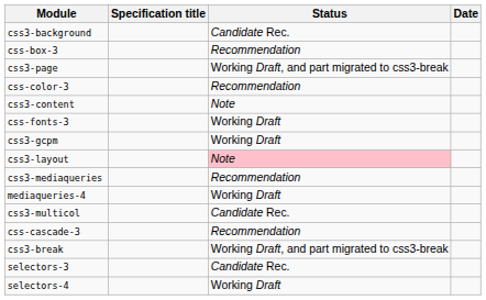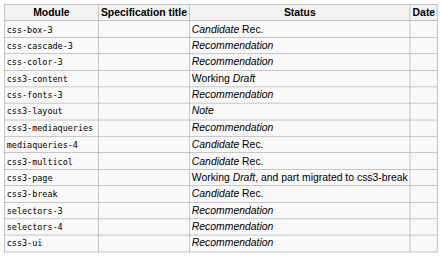 <table class="wikitable sortable">
 <tr>
 <th>Module</th>
 <th>Specification title</th>
 <th>Status</th>
 <th>Date</th>
 </tr>
 <tr>
-<td><samp>css3-background</samp></td>
-<td> </td>
+<td><samp>css-box-3</samp></td>
+<td></td>
 <td><em>Candidate</em> Rec.</td>
 <td align="right"></td>
 </tr>
 <tr>
-<td><samp>css-box-3</samp></td>
-<td></td>
+<td><samp>css-cascade-3</samp></td>
+<td> </td>
 <td><em>Recommendation</em></td>
-<td align="right"></td>
-</tr>
-<tr>
-<td><samp>css3-page</samp></td>
-<td></td>
-<td>Working <em>Draft</em>, and part migrated to css3-break</td>
 <td align="right"></td>
 </tr>
 <tr>
 <td><samp>css-color-3</samp></td>
 <td></td>
 <td><em>Recommendation</em></td>
 <td align="right"></td>
 </tr>
 <tr>
 <td><samp>css3-content</samp></td>
 <td> </td>
-<td><em>Note</em></td>
+<td>Working <em>Draft</em></td>
 <td align="right"></td>
 </tr>
 <tr>
 <td><samp>css-fonts-3</samp></td>
 <td></td>
-<td>Working <em>Draft</em></td>
-<td align="right"></td>
-</tr>
-<tr>
-<td><samp>css3-gcpm</samp></td>
-<td></td>
-<td>Working <em>Draft</em></td>
+<td><em>Recommendation</em></td>
 <td align="right"></td>
 </tr>
 <tr>
 <td><samp>css3-layout</samp></td>
 <td></td>
-<td style="background: pink;"><em>Note</em></td>
+<td><em>Note</em></td>
 <td align="right"></td>
 </tr>
 <tr>
 <td><samp>css3-mediaqueries</samp> </td>
 <td></td>
 <td><em>Recommendation</em></td>
 <td align="right"></td>
 </tr>
 <tr>
 <td><samp>mediaqueries-4</samp> </td>
 <td></td>
-<td>Working <em>Draft</em></td>
+<td><em>Candidate</em> Rec.</td>
 <td align="right"></td>
 </tr>
 <tr>
 <td><samp>css3-multicol</samp> </td>
 <td></td>
 <td><em>Candidate</em> Rec.</td>
 <td align="right"></td>
 </tr>
 <tr>
-<td><samp>css-cascade-3</samp></td>
-<td> </td>
-<td><em>Recommendation</em></td>
+<td><samp>css3-page</samp></td>
+<td></td>
+<td>Working <em>Draft</em>, and part migrated to css3-break</td>
 <td align="right"></td>
 </tr>
 <tr>
 <td><samp>css3-break</samp></td>
 <td></td>
-<td>Working <em>Draft</em>, and part migrated to css3-break</td>
+<td><em>Candidate</em> Rec.</td>
 <td align="right"></td>
 </tr>
 <tr>
 <td><samp>selectors-3</samp></td>
 <td></td>
-<td><em>Candidate</em> Rec.</td>
+<td><em>Recommendation</em></td>
 <td align="right"></td>
 </tr>
 <tr>
 <td><samp>selectors-4</samp></td>
 <td></td>
-<td>Working <em>Draft</em></td>
+<td><em>Recommendation</em></td>
+<td align="right"></td>
+</tr>
+<tr>
+<td><samp>css3-ui</samp></td>
+<td></td>
+<td><em>Recommendation</em></td>
 <td align="right"></td>
 </tr>
 </table>
